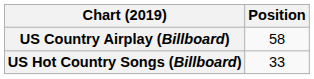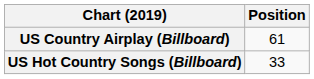 <table class="wikitable sortable plainrowheaders" style="text-align:center">
 <tr>
 <th>Chart (2019)</th>
 <th>Position</th>
 </tr>
 <tr>
 <th scope="row">US Country Airplay (<em>Billboard</em>)</th>
-<td>58</td>
+<td>61</td>
 </tr>
 <tr>
 <th scope="row">US Hot Country Songs (<em>Billboard</em>)</th>
 <td>33</td>
 </tr>
 </table>
